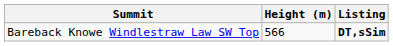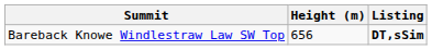 <table class="wikitable sortable">
 <tr>
 <th>Summit</th>
 <th>Height (m)</th>
 <th>Listing</th>
 </tr>
 <tr>
 <td>Bareback Knowe <a href='#'>Windlestraw Law SW Top</a></td>
-<td>566</td>
+<td>656</td>
 <td><strong>DT,sSim</strong></td>
 </tr>
 </table>
